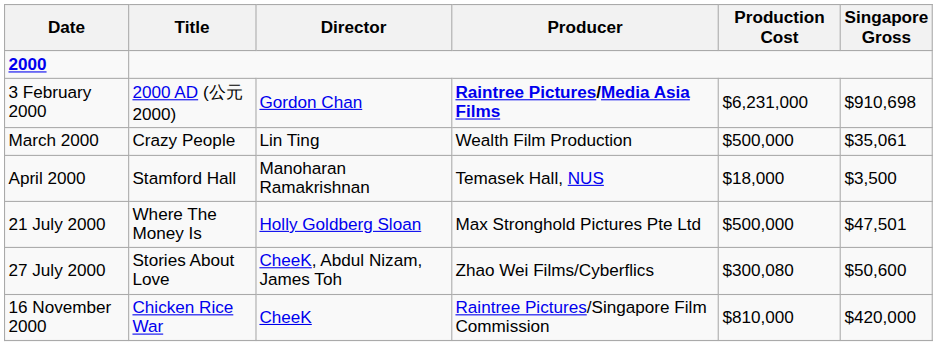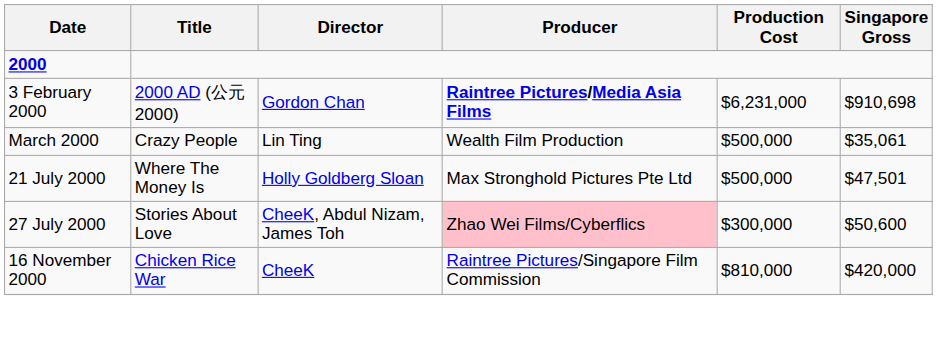 <table class="wikitable sortable">
 <tr>
 <th>Date</th>
 <th>Title</th>
 <th>Director</th>
 <th>Producer</th>
 <th>Production Cost</th>
 <th>Singapore<br> Gross</th>
 </tr>
 <tr>
 <td><strong><a href='#'>2000</a></strong></td>
 </tr>
 <tr>
 <td>3 February 2000</td>
 <td><a href='#'>2000 AD</a> (公元2000)</td>
 <td><a href='#'>Gordon Chan</a></td>
 <td><strong><a href='#'>Raintree Pictures</a>/<a href='#'>Media Asia Films</a></strong></td>
 <td>$6,231,000</td>
 <td>$910,698</td>
 </tr>
 <tr>
 <td>March 2000</td>
 <td>Crazy People</td>
 <td>Lin Ting</td>
 <td>Wealth Film Production</td>
 <td>$500,000</td>
 <td>$35,061</td>
 </tr>
 <tr>
-<td>April 2000</td>
-<td>Stamford Hall</td>
-<td>Manoharan Ramakrishnan</td>
-<td>Temasek Hall, <a href='#'>NUS</a></td>
-<td>$18,000</td>
-<td>$3,500</td>
-</tr>
-<tr>
 <td>21 July 2000</td>
 <td>Where The Money Is</td>
 <td><a href='#'>Holly Goldberg Sloan</a></td>
 <td>Max Stronghold Pictures Pte Ltd</td>
 <td>$500,000</td>
 <td>$47,501</td>
 </tr>
 <tr>
 <td>27 July 2000</td>
 <td>Stories About Love</td>
 <td><a href='#'>CheeK</a>, Abdul Nizam, James Toh</td>
-<td>Zhao Wei Films/Cyberflics</td>
-<td>$300,080</td>
+<td style="background: pink;">Zhao Wei Films/Cyberflics</td>
+<td>$300,000</td>
 <td>$50,600</td>
 </tr>
 <tr>
 <td>16 November 2000</td>
 <td><a href='#'>Chicken Rice War</a></td>
 <td><a href='#'>CheeK</a></td>
 <td><a href='#'>Raintree Pictures</a>/Singapore Film Commission</td>
 <td>$810,000</td>
 <td>$420,000</td>
 </tr>
 <tr>
 </tr>
 </table>
